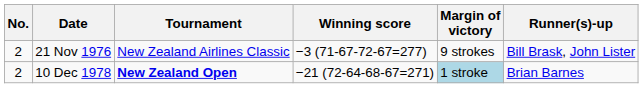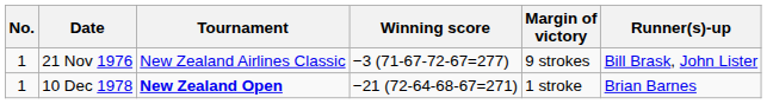 <table class="wikitable" style="font-size:95%;">
 <tr>
 <th>No.</th>
 <th>Date</th>
 <th>Tournament</th>
 <th>Winning score</th>
 <th>Margin of<br>victory</th>
 <th>Runner(s)-up</th>
 </tr>
 <tr>
-<td align=center>2</td>
+<td align=center>1</td>
 <td align=right>21 Nov <a href='#'>1976</a></td>
 <td><a href='#'>New Zealand Airlines Classic</a></td>
 <td>−3 (71-67-72-67=277)</td>
 <td>9 strokes</td>
 <td> <a href='#'>Bill Brask</a>,  <a href='#'>John Lister</a></td>
 </tr>
 <tr>
-<td align=center>2</td>
+<td align=center>1</td>
 <td align=right>10 Dec <a href='#'>1978</a></td>
 <td><strong><a href='#'>New Zealand Open</a></strong></td>
 <td>−21 (72-64-68-67=271)</td>
-<td style="background: lightblue;">1 stroke</td>
+<td>1 stroke</td>
 <td> <a href='#'>Brian Barnes</a></td>
 </tr>
 </table>
